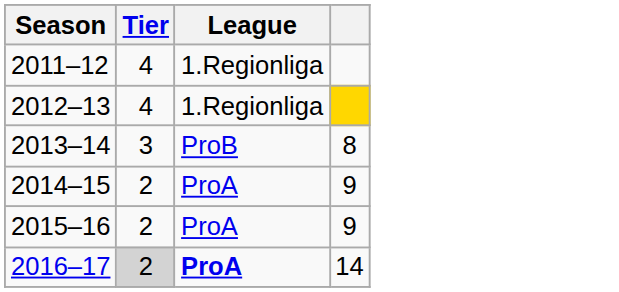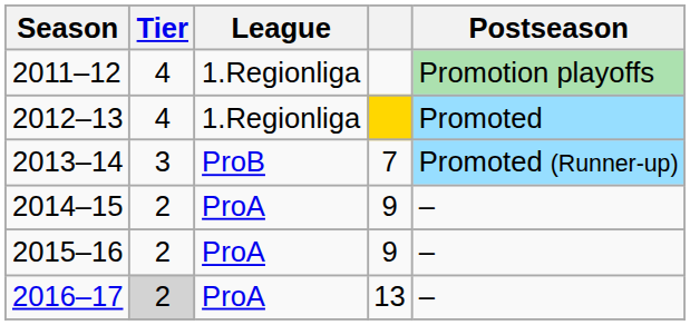 <table class="wikitable" style="font-size:85%">
 <tr>
 <th>Season</th>
 <th><a href='#'>Tier</a></th>
 <th>League</th>
 <th></th>
+<th>Postseason</th>
 </tr>
 <tr>
 <td>2011–12</td>
 <td style="text-align:center;">4</td>
 <td>1.Regionliga</td>
 <td style="text-align:center;"></td>
+<td style="background:#ACE1AF">Promotion playoffs</td>
 </tr>
 <tr>
 <td>2012–13</td>
 <td style="text-align:center;">4</td>
 <td>1.Regionliga</td>
 <td style="text-align:center; background:gold;"></td>
+<td style="background:#97DEFF;">Promoted</td>
 </tr>
 <tr>
 <td>2013–14</td>
 <td style="text-align:center;">3</td>
 <td><a href='#'>ProB</a></td>
-<td style="text-align:center;">8</td>
+<td style="text-align:center;">7</td>
+<td style="background:#97DEFF;">Promoted <small>(Runner-up)</small></td>
 </tr>
 <tr>
 <td>2014–15</td>
 <td style="text-align:center;">2</td>
 <td><a href='#'>ProA</a></td>
 <td style="text-align:center;">9</td>
+<td>–</td>
 </tr>
 <tr>
 <td>2015–16</td>
 <td style="text-align:center;">2</td>
 <td><a href='#'>ProA</a></td>
 <td style="text-align:center;">9</td>
+<td>–</td>
 </tr>
 <tr>
 <td><a href='#'>2016–17</a></td>
 <td style="background: lightgrey; text-align:center;">2</td>
-<td><strong><a href='#'>ProA</a></strong></td>
-<td style="text-align:center;">14</td>
+<td><a href='#'>ProA</a></td>
+<td style="text-align:center;">13</td>
+<td>–</td>
 </tr>
 </table>
